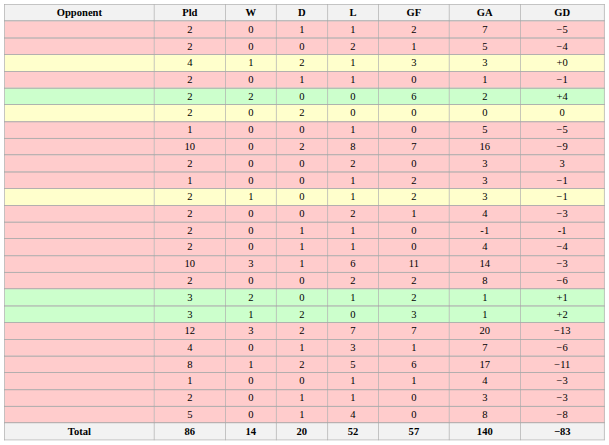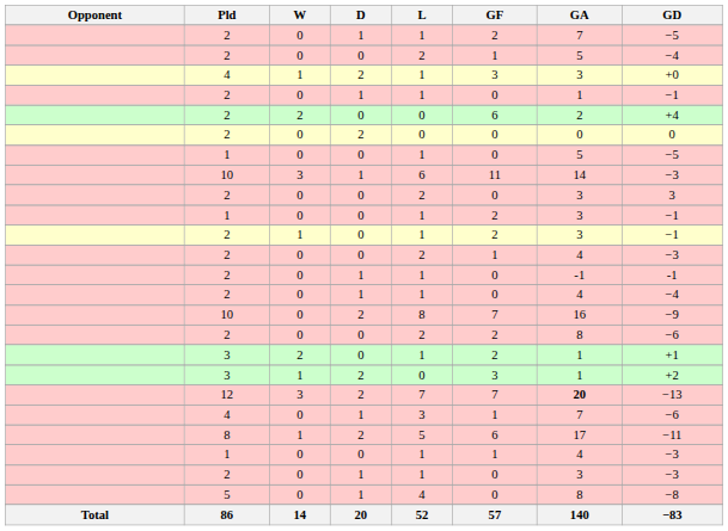 <table class="wikitable" style="text-align: center">
 <tr>
 <th width=220>Opponent<br></th>
 <th width=100>Pld<br></th>
 <th width=70>W<br></th>
 <th width=70>D<br></th>
 <th width=70>L<br></th>
 <th width=100>GF<br></th>
 <th width=100>GA<br></th>
 <th width=120>GD</th>
 </tr>
 <tr>
 </tr>
 <tr bgcolor="#FFCCCC">
 <td style="text-align:left;"></td>
 <td>2</td>
 <td>0</td>
 <td>1</td>
 <td>1</td>
 <td>2</td>
 <td>7</td>
 <td>−5</td>
 </tr>
 <tr>
 </tr>
 <tr bgcolor="#FFCCCC">
 <td style="text-align:left;"></td>
 <td>2</td>
 <td>0</td>
 <td>0</td>
 <td>2</td>
 <td>1</td>
 <td>5</td>
 <td>−4</td>
 </tr>
 <tr>
 </tr>
 <tr bgcolor="#FFFFCC">
 <td style="text-align:left;"></td>
 <td>4</td>
 <td>1</td>
 <td>2</td>
 <td>1</td>
 <td>3</td>
 <td>3</td>
 <td>+0</td>
 </tr>
 <tr>
 </tr>
 <tr bgcolor="FFCCCC">
 <td style="text-align:left;"></td>
 <td>2</td>
 <td>0</td>
 <td>1</td>
 <td>1</td>
 <td>0</td>
 <td>1</td>
 <td>−1</td>
 </tr>
 <tr>
 </tr>
 <tr bgcolor="#CCFFCC">
 <td style="text-align:left;"></td>
 <td>2</td>
 <td>2</td>
 <td>0</td>
 <td>0</td>
 <td>6</td>
 <td>2</td>
 <td>+4</td>
 </tr>
 <tr>
 </tr>
 <tr bgcolor="#FFFFCC">
 <td style="text-align:left;"></td>
 <td>2</td>
 <td>0</td>
 <td>2</td>
 <td>0</td>
 <td>0</td>
 <td>0</td>
 <td>0</td>
 </tr>
 <tr>
 </tr>
 <tr bgcolor="#FFCCCC">
 <td style="text-align:left;"></td>
 <td>1</td>
 <td>0</td>
 <td>0</td>
 <td>1</td>
 <td>0</td>
 <td>5</td>
 <td>−5</td>
 </tr>
 <tr>
 </tr>
 <tr bgcolor="#FFCCCC">
 <td style="text-align:left;"></td>
 <td>10</td>
-<td>0</td>
-<td>2</td>
-<td>8</td>
-<td>7</td>
-<td>16</td>
-<td>−9</td>
+<td>3</td>
+<td>1</td>
+<td>6</td>
+<td>11</td>
+<td>14</td>
+<td>−3</td>
 </tr>
 <tr>
 </tr>
 <tr bgcolor="#FFCCCC">
 <td style="text-align:left;"></td>
 <td>2</td>
 <td>0</td>
 <td>0</td>
 <td>2</td>
 <td>0</td>
 <td>3</td>
 <td>3</td>
 </tr>
 <tr>
 </tr>
 <tr bgcolor="#FFCCCC">
 <td style="text-align:left;"></td>
 <td>1</td>
 <td>0</td>
 <td>0</td>
 <td>1</td>
 <td>2</td>
 <td>3</td>
 <td>−1</td>
 </tr>
 <tr>
 </tr>
 <tr bgcolor="#FFFFCC">
 <td style="text-align:left;"></td>
 <td>2</td>
 <td>1</td>
 <td>0</td>
 <td>1</td>
 <td>2</td>
 <td>3</td>
 <td>−1</td>
 </tr>
 <tr>
 </tr>
 <tr bgcolor="#FFCCCC">
 <td style="text-align:left;"></td>
 <td>2</td>
 <td>0</td>
 <td>0</td>
 <td>2</td>
 <td>1</td>
 <td>4</td>
 <td>−3</td>
 </tr>
 <tr>
 </tr>
 <tr bgcolor="#FFCCCC">
 <td style="text-align:left;"></td>
 <td>2</td>
 <td>0</td>
 <td>1</td>
 <td>1</td>
 <td>0</td>
 <td>-1</td>
 <td>-1</td>
 </tr>
 <tr>
 </tr>
 <tr bgcolor="#FFCCCC">
 <td style="text-align:left;"></td>
 <td>2</td>
 <td>0</td>
 <td>1</td>
 <td>1</td>
 <td>0</td>
 <td>4</td>
 <td>−4</td>
 </tr>
 <tr>
 </tr>
 <tr bgcolor="#FFCCCC">
 <td style="text-align:left;"></td>
 <td>10</td>
-<td>3</td>
-<td>1</td>
-<td>6</td>
-<td>11</td>
-<td>14</td>
-<td>−3</td>
+<td>0</td>
+<td>2</td>
+<td>8</td>
+<td>7</td>
+<td>16</td>
+<td>−9</td>
 </tr>
 <tr>
 </tr>
 <tr bgcolor="#FFCCCC">
 <td style="text-align:left;"></td>
 <td>2</td>
 <td>0</td>
 <td>0</td>
 <td>2</td>
 <td>2</td>
 <td>8</td>
 <td>−6</td>
 </tr>
 <tr>
 </tr>
 <tr bgcolor="#CCFFCC">
 <td style="text-align:left;"></td>
 <td>3</td>
 <td>2</td>
 <td>0</td>
 <td>1</td>
 <td>2</td>
 <td>1</td>
 <td>+1</td>
 </tr>
 <tr>
 </tr>
 <tr bgcolor="#CCFFCC">
 <td style="text-align:left;"></td>
 <td>3</td>
 <td>1</td>
 <td>2</td>
 <td>0</td>
 <td>3</td>
 <td>1</td>
 <td>+2</td>
 </tr>
 <tr>
 </tr>
 <tr bgcolor="#FFCCCC">
 <td style="text-align:left;"></td>
 <td>12</td>
 <td>3</td>
 <td>2</td>
 <td>7</td>
 <td>7</td>
-<td>20</td>
+<td><strong>20</strong></td>
 <td>−13</td>
 </tr>
 <tr>
 </tr>
 <tr bgcolor="#FFCCCC">
 <td style="text-align:left;"></td>
 <td>4</td>
 <td>0</td>
 <td>1</td>
 <td>3</td>
 <td>1</td>
 <td>7</td>
 <td>−6</td>
 </tr>
 <tr>
 </tr>
 <tr bgcolor="#FFCCCC">
 <td style="text-align:left;"></td>
 <td>8</td>
 <td>1</td>
 <td>2</td>
 <td>5</td>
 <td>6</td>
 <td>17</td>
 <td>−11</td>
 </tr>
 <tr>
 </tr>
 <tr bgcolor="#FFCCCC">
 <td style="text-align:left;"></td>
 <td>1</td>
 <td>0</td>
 <td>0</td>
 <td>1</td>
 <td>1</td>
 <td>4</td>
 <td>−3</td>
 </tr>
 <tr>
 </tr>
 <tr bgcolor="#FFCCCC">
 <td style="text-align:left;"></td>
 <td>2</td>
 <td>0</td>
 <td>1</td>
 <td>1</td>
 <td>0</td>
 <td>3</td>
 <td>−3</td>
 </tr>
 <tr>
 </tr>
 <tr bgcolor="#FFCCCC">
 <td style="text-align:left;"></td>
 <td>5</td>
 <td>0</td>
 <td>1</td>
 <td>4</td>
 <td>0</td>
 <td>8</td>
 <td>−8</td>
 </tr>
 <tr>
 </tr>
 <tr class="sortbottom">
 <th>Total</th>
 <th>86</th>
 <th>14</th>
 <th>20</th>
 <th>52</th>
 <th>57</th>
 <th>140</th>
 <th>−83</th>
 </tr>
 </table>
